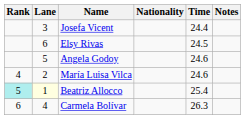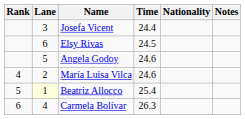 <table class="wikitable sortable" style="text-align:center">
 <tr>
 <th>Rank</th>
 <th>Lane</th>
 <th>Name</th>
+<th>Time</th>
 <th>Nationality</th>
-<th>Time</th>
 <th>Notes</th>
 </tr>
 <tr>
 <td></td>
 <td>3</td>
 <td align=left><a href='#'>Josefa Vicent</a></td>
+<td>24.4</td>
 <td align=left></td>
-<td>24.4</td>
 <td></td>
 </tr>
 <tr>
 <td></td>
 <td>6</td>
 <td align=left><a href='#'>Elsy Rivas</a></td>
+<td>24.5</td>
 <td align=left></td>
-<td>24.5</td>
 <td></td>
 </tr>
 <tr>
 <td></td>
 <td>5</td>
 <td align=left><a href='#'>Angela Godoy</a></td>
+<td>24.6</td>
 <td align=left></td>
-<td>24.6</td>
 <td></td>
 </tr>
 <tr>
 <td>4</td>
 <td>2</td>
 <td align=left><a href='#'>María Luisa Vilca</a></td>
+<td>24.6</td>
 <td align=left></td>
-<td>24.6</td>
 <td></td>
 </tr>
 <tr>
-<td style="background: paleturquoise;">5</td>
+<td>5</td>
 <td style="background: lightyellow;">1</td>
 <td align=left><a href='#'>Beatriz Allocco</a></td>
+<td>25.4</td>
 <td align=left></td>
-<td>25.4</td>
 <td></td>
 </tr>
 <tr>
 <td>6</td>
 <td>4</td>
 <td align=left><a href='#'>Carmela Bolívar</a></td>
+<td>26.3</td>
 <td align=left></td>
-<td>26.3</td>
 <td></td>
 </tr>
 </table>
